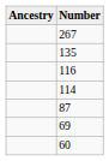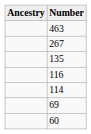 <table style="float: right;" class="wikitable">
 <tr>
 <th style="background:#efefef;">Ancestry</th>
 <th style="background:#efefef;">Number</th>
+</tr>
+<tr>
+<td></td>
+<td>463</td>
 </tr>
 <tr>
 <td></td>
 <td>267</td>
 </tr>
 <tr>
 <td></td>
 <td>135</td>
 </tr>
 <tr>
 <td></td>
 <td>116</td>
 </tr>
 <tr>
 <td></td>
 <td>114</td>
 </tr>
 <tr>
 <td></td>
-<td>87</td>
-</tr>
-<tr>
-<td></td>
 <td>69</td>
 </tr>
 <tr>
 <td></td>
 <td>60</td>
 </tr>
 </table>
